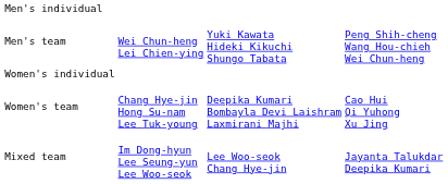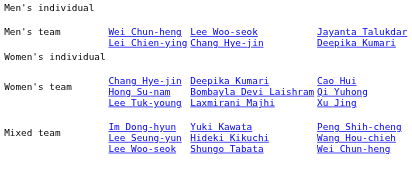 <table>
 <tr>
 <td>Men's individual</td>
 <td></td>
 <td></td>
 <td></td>
 </tr>
 <tr>
 <td>Men's team</td>
 <td><br><a href='#'>Wei Chun-heng</a><br><a href='#'>Lei Chien-ying</a></td>
-<td><br><a href='#'>Yuki Kawata</a><br><a href='#'>Hideki Kikuchi</a><br><a href='#'>Shungo Tabata</a></td>
-<td><br><a href='#'>Peng Shih-cheng</a><br><a href='#'>Wang Hou-chieh</a><br><a href='#'>Wei Chun-heng</a></td>
+<td><br><a href='#'>Lee Woo-seok</a><br><a href='#'>Chang Hye-jin</a></td>
+<td><br><a href='#'>Jayanta Talukdar</a><br><a href='#'>Deepika Kumari</a></td>
 </tr>
 <tr>
 <td>Women's individual</td>
 <td></td>
 <td></td>
 <td></td>
 </tr>
 <tr>
 <td>Women's team</td>
 <td><br><a href='#'>Chang Hye-jin</a><br><a href='#'>Hong Su-nam</a><br><a href='#'>Lee Tuk-young</a></td>
 <td><br><a href='#'>Deepika Kumari</a><br><a href='#'>Bombayla Devi Laishram</a><br><a href='#'>Laxmirani Majhi</a></td>
 <td><br><a href='#'>Cao Hui</a><br><a href='#'>Qi Yuhong</a><br><a href='#'>Xu Jing</a></td>
 </tr>
 <tr>
 <td>Mixed team</td>
 <td><br><a href='#'>Im Dong-hyun</a><br><a href='#'>Lee Seung-yun</a><br><a href='#'>Lee Woo-seok</a></td>
-<td><br><a href='#'>Lee Woo-seok</a><br><a href='#'>Chang Hye-jin</a></td>
-<td><br><a href='#'>Jayanta Talukdar</a><br><a href='#'>Deepika Kumari</a></td>
+<td><br><a href='#'>Yuki Kawata</a><br><a href='#'>Hideki Kikuchi</a><br><a href='#'>Shungo Tabata</a></td>
+<td><br><a href='#'>Peng Shih-cheng</a><br><a href='#'>Wang Hou-chieh</a><br><a href='#'>Wei Chun-heng</a></td>
 </tr>
 </table>
